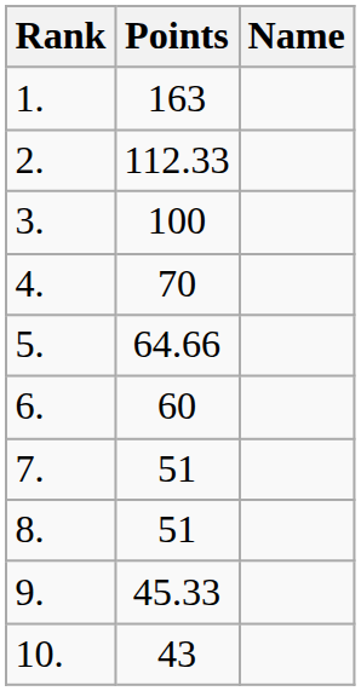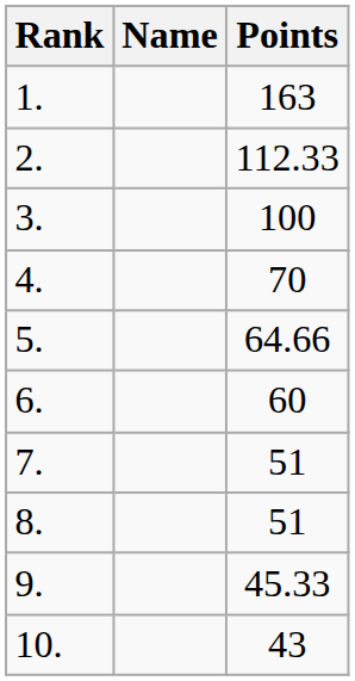 <table class="wikitable sortable">
 <tr>
 <th>Rank</th>
+<th>Name</th>
 <th>Points</th>
-<th>Name</th>
 </tr>
 <tr>
 <td>1.</td>
+<td></td>
 <td align=center>163</td>
-<td></td>
 </tr>
 <tr>
 <td>2.</td>
+<td></td>
 <td align=center>112.33</td>
-<td></td>
 </tr>
 <tr>
 <td>3.</td>
+<td></td>
 <td align=center>100</td>
-<td></td>
 </tr>
 <tr>
 <td>4.</td>
+<td></td>
 <td align=center>70</td>
-<td></td>
 </tr>
 <tr>
 <td>5.</td>
+<td></td>
 <td align=center>64.66</td>
-<td></td>
 </tr>
 <tr>
 <td>6.</td>
+<td></td>
 <td align=center>60</td>
-<td></td>
 </tr>
 <tr>
 <td>7.</td>
+<td></td>
 <td align=center>51</td>
-<td></td>
 </tr>
 <tr>
 <td>8.</td>
+<td></td>
 <td align=center>51</td>
-<td></td>
 </tr>
 <tr>
 <td>9.</td>
+<td></td>
 <td align=center>45.33</td>
-<td></td>
 </tr>
 <tr>
 <td>10.</td>
+<td></td>
 <td align=center>43</td>
-<td></td>
 </tr>
 </table>
